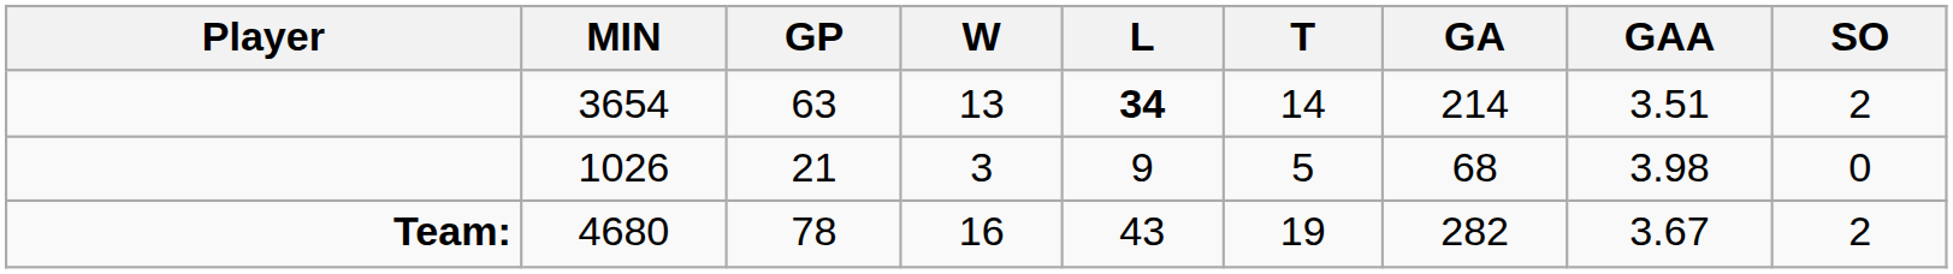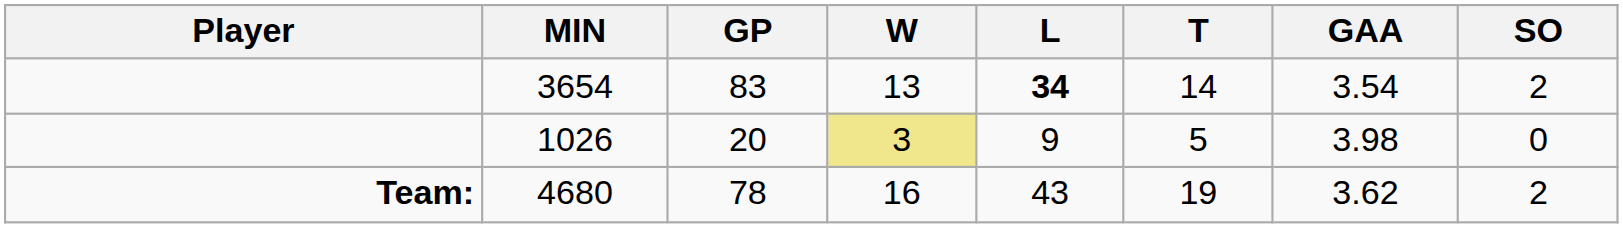 <table class="wikitable sortable" width="60%">
 <tr>
 <th bgcolor="#DDDDFF" width="10%">Player</th>
 <th width="3%" bgcolor="#DDDDFF">MIN</th>
 <th width="3%" bgcolor="#DDDDFF">GP</th>
 <th width="3%" bgcolor="#DDDDFF">W</th>
 <th width="3%" bgcolor="#DDDDFF">L</th>
 <th width="3%" bgcolor="#DDDDFF">T</th>
-<th width="3%" bgcolor="#DDDDFF">GA</th>
 <th width="3%" bgcolor="#DDDDFF">GAA</th>
 <th width="3%" bgcolor="#DDDDFF">SO</th>
 </tr>
 <tr align="center">
 <td align="right"></td>
 <td>3654</td>
-<td>63</td>
+<td>83</td>
 <td>13</td>
 <td><strong>34</strong></td>
 <td>14</td>
-<td>214</td>
-<td>3.51</td>
+<td>3.54</td>
 <td>2</td>
 </tr>
 <tr align="center">
 <td align="right"></td>
 <td>1026</td>
-<td>21</td>
-<td>3</td>
+<td>20</td>
+<td style="background: khaki;">3</td>
 <td>9</td>
 <td>5</td>
-<td>68</td>
 <td>3.98</td>
 <td>0</td>
 </tr>
 <tr align="center">
 <td align="right"><strong>Team:</strong></td>
 <td>4680</td>
 <td>78</td>
 <td>16</td>
 <td>43</td>
 <td>19</td>
-<td>282</td>
-<td>3.67</td>
+<td>3.62</td>
 <td>2</td>
 </tr>
 </table>
